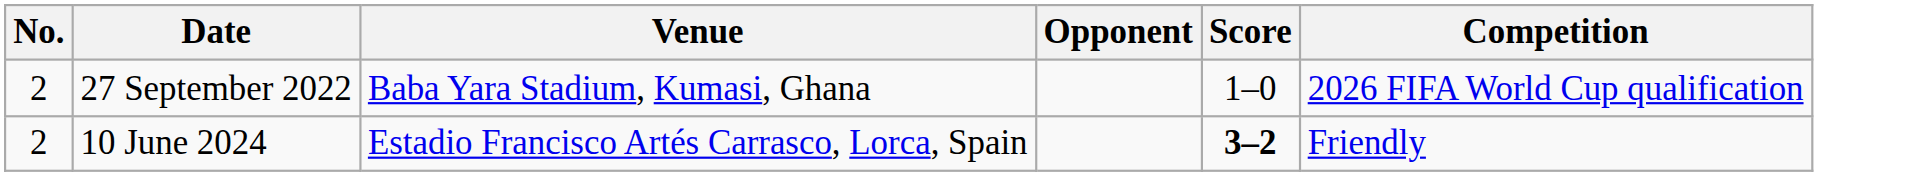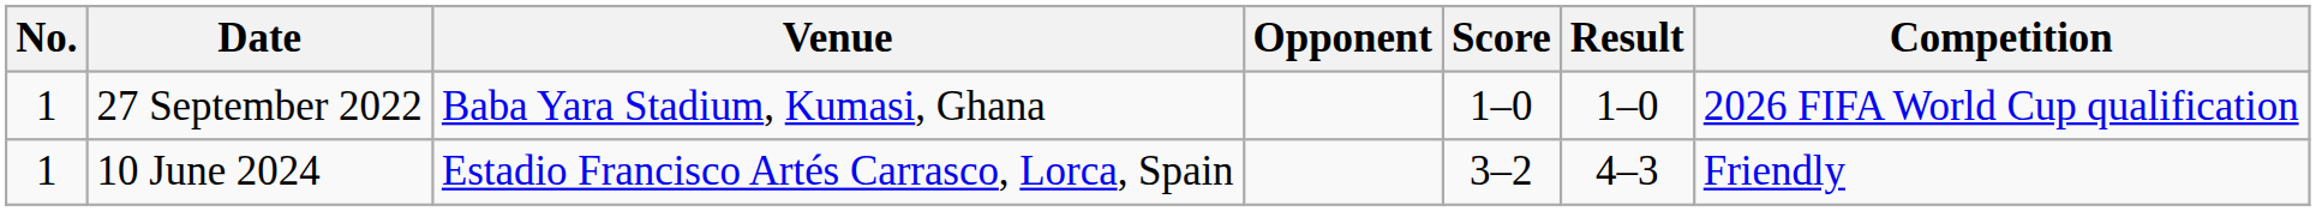 <table class="wikitable sortable">
 <tr>
 <th scope="col">No.</th>
 <th scope="col">Date</th>
 <th scope="col">Venue</th>
 <th scope="col">Opponent</th>
 <th scope="col">Score</th>
+<th scope="col">Result</th>
 <th scope="col">Competition</th>
 </tr>
 <tr>
-<td style="text-align:center">2</td>
+<td style="text-align:center">1</td>
 <td>27 September 2022</td>
 <td><a href='#'>Baba Yara Stadium</a>, <a href='#'>Kumasi</a>, Ghana</td>
 <td></td>
 <td style="text-align:center">1–0</td>
+<td style="text-align:center">1–0</td>
 <td><a href='#'>2026 FIFA World Cup qualification</a></td>
 </tr>
 <tr>
-<td style="text-align:center">2</td>
+<td style="text-align:center">1</td>
 <td>10 June 2024</td>
 <td><a href='#'>Estadio Francisco Artés Carrasco</a>, <a href='#'>Lorca</a>, Spain</td>
 <td></td>
-<td style="text-align:center"><strong>3–2</strong></td>
+<td style="text-align:center">3–2</td>
+<td style="text-align:center">4–3</td>
 <td><a href='#'>Friendly</a></td>
 </tr>
 </table>
